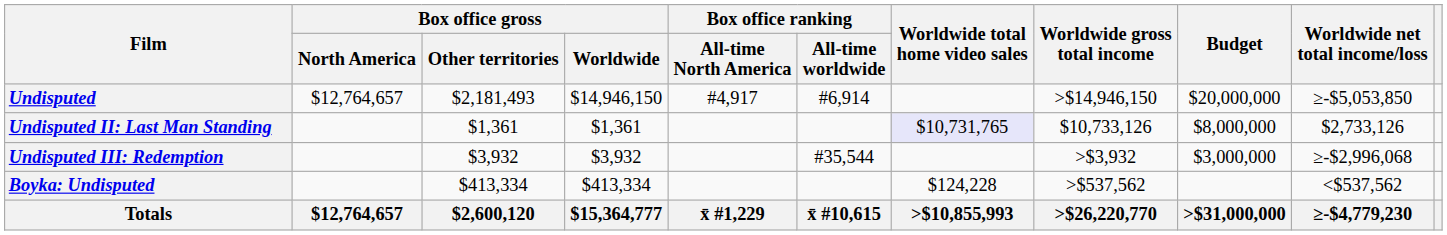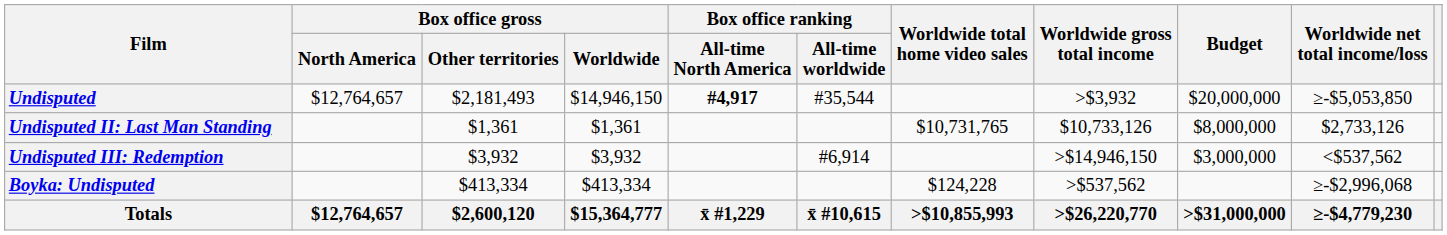 <table class="wikitable sortable" width=99% border="1" style="text-align: center;">
 <tr>
 <th rowspan="2" style="width:20%;">Film</th>
 <th colspan="3">Box office gross</th>
 <th colspan="2">Box office ranking</th>
 <th rowspan="2">Worldwide total<br>home video sales</th>
 <th rowspan="2">Worldwide gross<br>total income</th>
 <th rowspan="2">Budget</th>
 <th rowspan="2">Worldwide net<br>total income/loss</th>
 <th rowspan="2"></th>
 </tr>
 <tr>
 <th>North America</th>
 <th>Other territories</th>
 <th>Worldwide</th>
 <th>All-time <br>North America</th>
 <th>All-time <br>worldwide</th>
 </tr>
 <tr>
 <th style="text-align: left;"><em><a href='#'>Undisputed</a></em></th>
 <td>$12,764,657</td>
 <td>$2,181,493</td>
 <td>$14,946,150</td>
-<td>#4,917</td>
-<td>#6,914</td>
+<td><strong>#4,917</strong></td>
+<td>#35,544</td>
 <td></td>
-<td>>$14,946,150</td>
+<td>>$3,932</td>
 <td>$20,000,000</td>
 <td>≥-$5,053,850</td>
 <td></td>
 </tr>
 <tr>
 <th style="text-align: left;"><em><a href='#'>Undisputed II: Last Man Standing</a></em></th>
 <td></td>
 <td>$1,361</td>
 <td>$1,361</td>
 <td></td>
 <td></td>
-<td style="background: lavender;">$10,731,765</td>
+<td>$10,731,765</td>
 <td>$10,733,126</td>
 <td>$8,000,000</td>
 <td>$2,733,126</td>
 <td></td>
 </tr>
 <tr>
 <th style="text-align: left;"><em><a href='#'>Undisputed III: Redemption</a></em></th>
 <td></td>
 <td>$3,932</td>
 <td>$3,932</td>
 <td></td>
-<td>#35,544</td>
+<td>#6,914</td>
 <td></td>
-<td>>$3,932</td>
+<td>>$14,946,150</td>
 <td>$3,000,000</td>
-<td>≥-$2,996,068</td>
+<td><$537,562</td>
 <td></td>
 </tr>
 <tr>
 <th style="text-align: left;"><em><a href='#'>Boyka: Undisputed</a></em></th>
 <td></td>
 <td>$413,334</td>
 <td>$413,334</td>
 <td></td>
 <td></td>
 <td>$124,228</td>
 <td>>$537,562</td>
 <td></td>
-<td><$537,562</td>
+<td>≥-$2,996,068</td>
 <td></td>
 </tr>
 <tr>
 <th>Totals</th>
 <th>$12,764,657</th>
 <th>$2,600,120</th>
 <th>$15,364,777</th>
 <th>x̄ #1,229</th>
 <th>x̄ #10,615</th>
 <th>>$10,855,993</th>
 <th>>$26,220,770</th>
 <th>>$31,000,000</th>
 <th>≥-$4,779,230</th>
 <th></th>
 </tr>
 </table>
